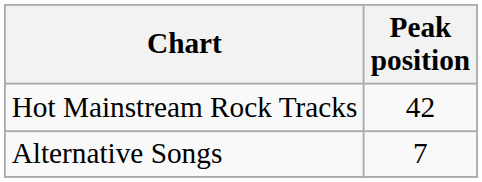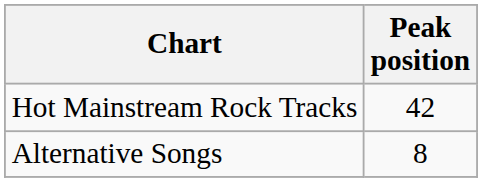 <table class="wikitable">
 <tr>
 <th>Chart</th>
 <th>Peak<br>position</th>
 </tr>
 <tr>
 <td>Hot Mainstream Rock Tracks</td>
 <td align="center">42</td>
 </tr>
 <tr>
 <td>Alternative Songs</td>
-<td align="center">7</td>
+<td align="center">8</td>
 </tr>
 </table>
